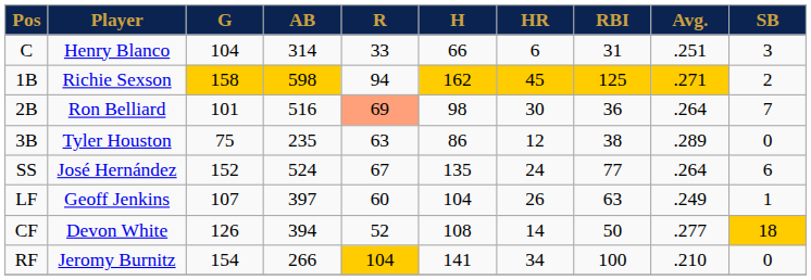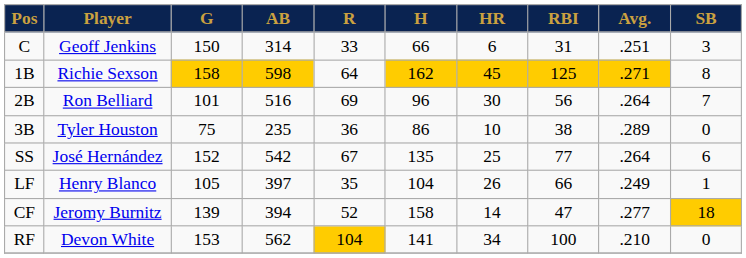 <table class="wikitable sortable">
 <tr>
 <th style=" background:#0a2351; color:#CBA140;" width="5%">Pos</th>
 <th style=" background:#0a2351; color:#CBA140;" width="16%">Player</th>
 <th style=" background:#0a2351; color:#CBA140;" width="9%">G</th>
 <th style=" background:#0a2351; color:#CBA140;" width="9%">AB</th>
 <th style=" background:#0a2351; color:#CBA140;" width="9%">R</th>
 <th style=" background:#0a2351; color:#CBA140;" width="9%">H</th>
 <th style=" background:#0a2351; color:#CBA140;" width="9%">HR</th>
 <th style=" background:#0a2351; color:#CBA140;" width="9%">RBI</th>
 <th style=" background:#0a2351; color:#CBA140;" width="9%">Avg.</th>
 <th style=" background:#0a2351; color:#CBA140;" width="9%">SB</th>
 </tr>
 <tr align="center">
 <td>C</td>
-<td><a href='#'>Henry Blanco</a></td>
-<td>104</td>
+<td><a href='#'>Geoff Jenkins</a></td>
+<td>150</td>
 <td>314</td>
 <td>33</td>
 <td>66</td>
 <td>6</td>
 <td>31</td>
 <td>.251</td>
 <td>3</td>
 </tr>
 <tr align="center">
 <td>1B</td>
 <td><a href='#'>Richie Sexson</a></td>
 <td bgcolor="#FFCC00">158</td>
 <td bgcolor="#FFCC00">598</td>
-<td>94</td>
+<td>64</td>
 <td bgcolor="#FFCC00">162</td>
 <td bgcolor="#FFCC00">45</td>
 <td bgcolor="#FFCC00">125</td>
 <td bgcolor="#FFCC00">.271</td>
-<td>2</td>
+<td>8</td>
 </tr>
 <tr align="center">
 <td>2B</td>
 <td><a href='#'>Ron Belliard</a></td>
 <td>101</td>
 <td>516</td>
-<td style="background: lightsalmon;">69</td>
-<td>98</td>
+<td>69</td>
+<td>96</td>
 <td>30</td>
-<td>36</td>
+<td>56</td>
 <td>.264</td>
 <td>7</td>
 </tr>
 <tr align="center">
 <td>3B</td>
 <td><a href='#'>Tyler Houston</a></td>
 <td>75</td>
 <td>235</td>
-<td>63</td>
+<td>36</td>
 <td>86</td>
-<td>12</td>
+<td>10</td>
 <td>38</td>
 <td>.289</td>
 <td>0</td>
 </tr>
 <tr align="center">
 <td>SS</td>
 <td><a href='#'>José Hernández</a></td>
 <td>152</td>
-<td>524</td>
+<td>542</td>
 <td>67</td>
 <td>135</td>
-<td>24</td>
+<td>25</td>
 <td>77</td>
 <td>.264</td>
 <td>6</td>
 </tr>
 <tr align="center">
 <td>LF</td>
-<td><a href='#'>Geoff Jenkins</a></td>
-<td>107</td>
+<td><a href='#'>Henry Blanco</a></td>
+<td>105</td>
 <td>397</td>
-<td>60</td>
+<td>35</td>
 <td>104</td>
 <td>26</td>
-<td>63</td>
+<td>66</td>
 <td>.249</td>
 <td>1</td>
 </tr>
 <tr align="center">
 <td>CF</td>
-<td><a href='#'>Devon White</a></td>
-<td>126</td>
+<td><a href='#'>Jeromy Burnitz</a></td>
+<td>139</td>
 <td>394</td>
 <td>52</td>
-<td>108</td>
+<td>158</td>
 <td>14</td>
-<td>50</td>
+<td>47</td>
 <td>.277</td>
 <td bgcolor="#FFCC00">18</td>
 </tr>
 <tr align="center">
 <td>RF</td>
-<td><a href='#'>Jeromy Burnitz</a></td>
-<td>154</td>
-<td>266</td>
+<td><a href='#'>Devon White</a></td>
+<td>153</td>
+<td>562</td>
 <td bgcolor="#FFCC00">104</td>
 <td>141</td>
 <td>34</td>
 <td>100</td>
 <td>.210</td>
 <td>0</td>
 </tr>
 <tr align="center">
 </tr>
 </table>
